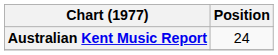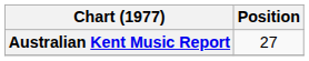 <table class="wikitable sortable plainrowheaders">
 <tr>
 <th scope="col">Chart (1977)</th>
 <th scope="col">Position</th>
 </tr>
 <tr>
 <th scope="row">Australian <a href='#'>Kent Music Report</a></th>
-<td style="text-align:center;">24</td>
+<td style="text-align:center;">27</td>
 </tr>
 <tr>
 </tr>
 </table>
